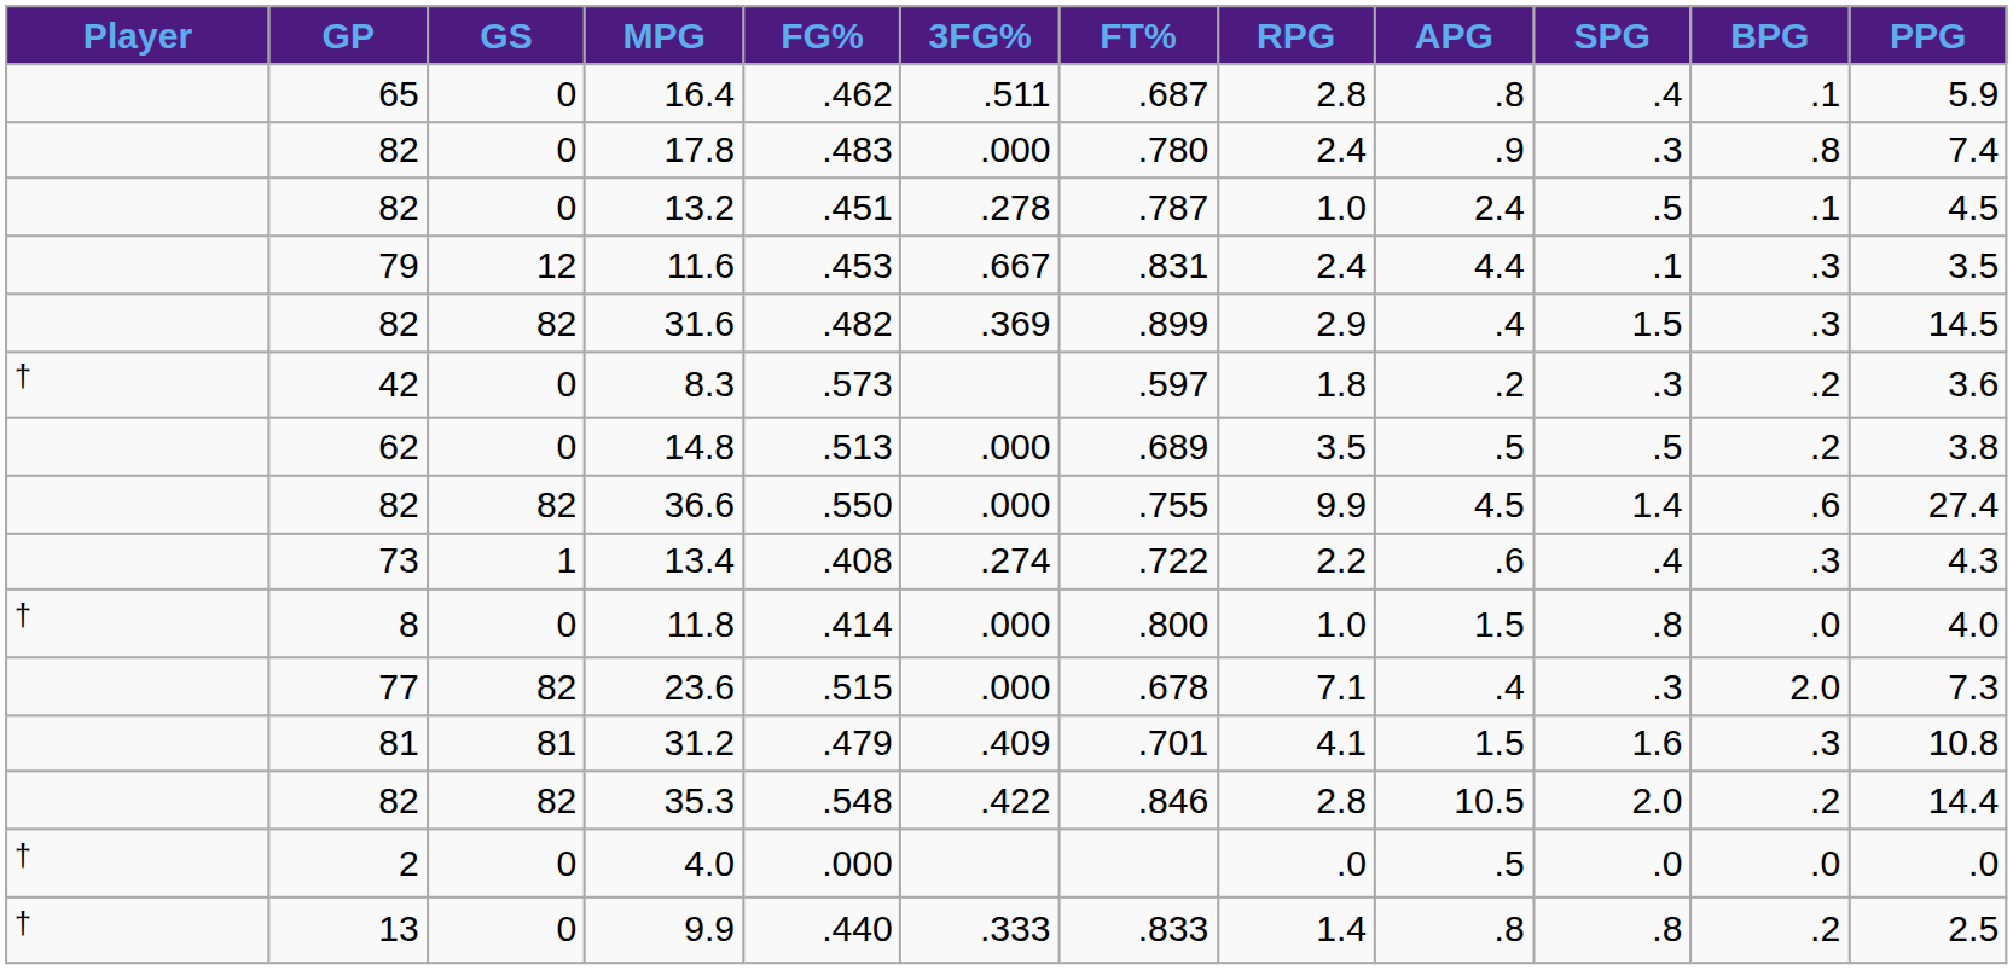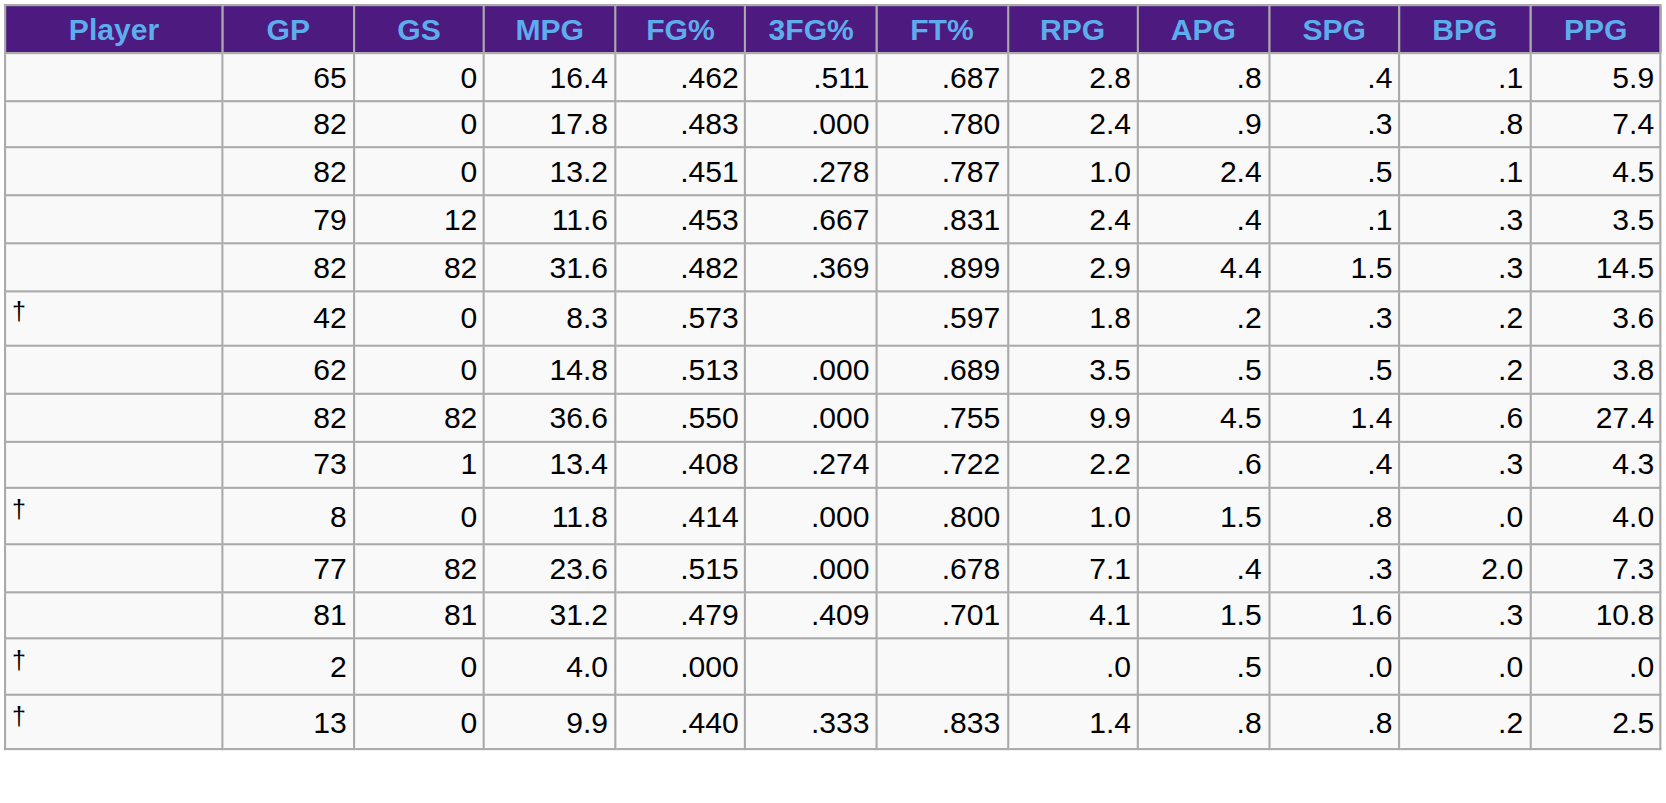 <table class="wikitable sortable" style="text-align:right; font-size:90%;">
 <tr>
 <th style="background:#4D1A7F; color:#5DADEC" width="10%">Player</th>
 <th style="background:#4D1A7F; color:#5DADEC" width="6%">GP</th>
 <th style="background:#4D1A7F; color:#5DADEC" width="6%">GS</th>
 <th style="background:#4D1A7F; color:#5DADEC" width="6%">MPG</th>
 <th style="background:#4D1A7F; color:#5DADEC" width="6%">FG%</th>
 <th style="background:#4D1A7F; color:#5DADEC" width="6%">3FG%</th>
 <th style="background:#4D1A7F; color:#5DADEC" width="6%">FT%</th>
 <th style="background:#4D1A7F; color:#5DADEC" width="6%">RPG</th>
 <th style="background:#4D1A7F; color:#5DADEC" width="6%">APG</th>
 <th style="background:#4D1A7F; color:#5DADEC" width="6%">SPG</th>
 <th style="background:#4D1A7F; color:#5DADEC" width="6%">BPG</th>
 <th style="background:#4D1A7F; color:#5DADEC" width="6%">PPG</th>
 </tr>
 <tr>
 <td style="text-align:left;"></td>
 <td>65</td>
 <td>0</td>
 <td>16.4</td>
 <td>.462</td>
 <td>.511</td>
 <td>.687</td>
 <td>2.8</td>
 <td>.8</td>
 <td>.4</td>
 <td>.1</td>
 <td>5.9</td>
 </tr>
 <tr>
 <td style="text-align:left;"></td>
 <td>82</td>
 <td>0</td>
 <td>17.8</td>
 <td>.483</td>
 <td>.000</td>
 <td>.780</td>
 <td>2.4</td>
 <td>.9</td>
 <td>.3</td>
 <td>.8</td>
 <td>7.4</td>
 </tr>
 <tr>
 <td style="text-align:left;"></td>
 <td>82</td>
 <td>0</td>
 <td>13.2</td>
 <td>.451</td>
 <td>.278</td>
 <td>.787</td>
 <td>1.0</td>
 <td>2.4</td>
 <td>.5</td>
 <td>.1</td>
 <td>4.5</td>
 </tr>
 <tr>
 <td style="text-align:left;"></td>
 <td>79</td>
 <td>12</td>
 <td>11.6</td>
 <td>.453</td>
 <td>.667</td>
 <td>.831</td>
 <td>2.4</td>
-<td>4.4</td>
+<td>.4</td>
 <td>.1</td>
 <td>.3</td>
 <td>3.5</td>
 </tr>
 <tr>
 <td style="text-align:left;"></td>
 <td>82</td>
 <td>82</td>
 <td>31.6</td>
 <td>.482</td>
 <td>.369</td>
 <td>.899</td>
 <td>2.9</td>
-<td>.4</td>
+<td>4.4</td>
 <td>1.5</td>
 <td>.3</td>
 <td>14.5</td>
 </tr>
 <tr>
 <td style="text-align:left;"><sup>†</sup></td>
 <td>42</td>
 <td>0</td>
 <td>8.3</td>
 <td>.573</td>
 <td></td>
 <td>.597</td>
 <td>1.8</td>
 <td>.2</td>
 <td>.3</td>
 <td>.2</td>
 <td>3.6</td>
 </tr>
 <tr>
 <td style="text-align:left;"></td>
 <td>62</td>
 <td>0</td>
 <td>14.8</td>
 <td>.513</td>
 <td>.000</td>
 <td>.689</td>
 <td>3.5</td>
 <td>.5</td>
 <td>.5</td>
 <td>.2</td>
 <td>3.8</td>
 </tr>
 <tr>
 <td style="text-align:left;"></td>
 <td>82</td>
 <td>82</td>
 <td>36.6</td>
 <td>.550</td>
 <td>.000</td>
 <td>.755</td>
 <td>9.9</td>
 <td>4.5</td>
 <td>1.4</td>
 <td>.6</td>
 <td>27.4</td>
 </tr>
 <tr>
 <td style="text-align:left;"></td>
 <td>73</td>
 <td>1</td>
 <td>13.4</td>
 <td>.408</td>
 <td>.274</td>
 <td>.722</td>
 <td>2.2</td>
 <td>.6</td>
 <td>.4</td>
 <td>.3</td>
 <td>4.3</td>
 </tr>
 <tr>
 <td style="text-align:left;"><sup>†</sup></td>
 <td>8</td>
 <td>0</td>
 <td>11.8</td>
 <td>.414</td>
 <td>.000</td>
 <td>.800</td>
 <td>1.0</td>
 <td>1.5</td>
 <td>.8</td>
 <td>.0</td>
 <td>4.0</td>
 </tr>
 <tr>
 <td style="text-align:left;"></td>
 <td>77</td>
 <td>82</td>
 <td>23.6</td>
 <td>.515</td>
 <td>.000</td>
 <td>.678</td>
 <td>7.1</td>
 <td>.4</td>
 <td>.3</td>
 <td>2.0</td>
 <td>7.3</td>
 </tr>
 <tr>
 <td style="text-align:left;"></td>
 <td>81</td>
 <td>81</td>
 <td>31.2</td>
 <td>.479</td>
 <td>.409</td>
 <td>.701</td>
 <td>4.1</td>
 <td>1.5</td>
 <td>1.6</td>
 <td>.3</td>
 <td>10.8</td>
 </tr>
 <tr>
-<td style="text-align:left;"></td>
-<td>82</td>
-<td>82</td>
-<td>35.3</td>
-<td>.548</td>
-<td>.422</td>
-<td>.846</td>
-<td>2.8</td>
-<td>10.5</td>
-<td>2.0</td>
-<td>.2</td>
-<td>14.4</td>
-</tr>
-<tr>
 <td style="text-align:left;"><sup>†</sup></td>
 <td>2</td>
 <td>0</td>
 <td>4.0</td>
 <td>.000</td>
 <td></td>
 <td></td>
 <td>.0</td>
 <td>.5</td>
 <td>.0</td>
 <td>.0</td>
 <td>.0</td>
 </tr>
 <tr>
 <td style="text-align:left;"><sup>†</sup></td>
 <td>13</td>
 <td>0</td>
 <td>9.9</td>
 <td>.440</td>
 <td>.333</td>
 <td>.833</td>
 <td>1.4</td>
 <td>.8</td>
 <td>.8</td>
 <td>.2</td>
 <td>2.5</td>
 </tr>
 </table>
